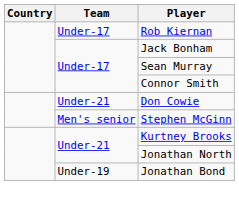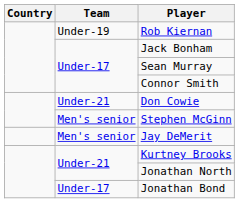 <table class=wikitable>
 <tr>
 <th>Country</th>
 <th>Team</th>
 <th>Player</th>
 </tr>
 <tr>
 <td rowspan=4></td>
-<td><a href='#'>Under-17</a></td>
+<td>Under-19</td>
 <td><a href='#'>Rob Kiernan</a></td>
 </tr>
 <tr>
 <td rowspan=3><a href='#'>Under-17</a></td>
 <td>Jack Bonham</td>
 </tr>
 <tr>
 <td>Sean Murray</td>
 </tr>
 <tr>
 <td>Connor Smith</td>
 </tr>
 <tr>
 <td rowspan=2></td>
 <td><a href='#'>Under-21</a></td>
 <td><a href='#'>Don Cowie</a></td>
 </tr>
 <tr>
 <td><a href='#'>Men's senior</a></td>
 <td><a href='#'>Stephen McGinn</a></td>
 </tr>
 <tr>
+<td></td>
+<td><a href='#'>Men's senior</a></td>
+<td><a href='#'>Jay DeMerit</a></td>
+</tr>
+<tr>
 <td rowspan=3></td>
 <td rowspan=2><a href='#'>Under-21</a></td>
 <td><a href='#'>Kurtney Brooks</a></td>
 </tr>
 <tr>
 <td>Jonathan North</td>
 </tr>
 <tr>
-<td>Under-19</td>
+<td><a href='#'>Under-17</a></td>
 <td>Jonathan Bond</td>
 </tr>
 </table>
